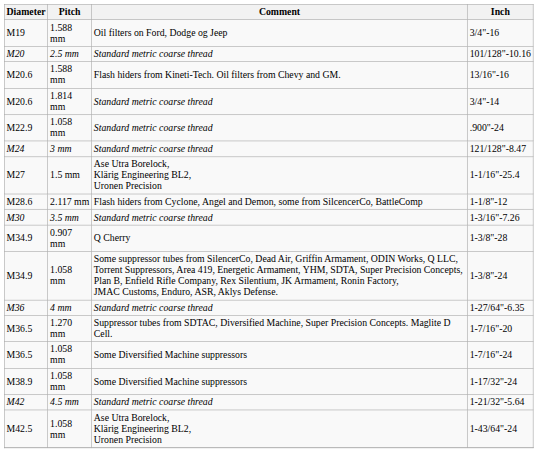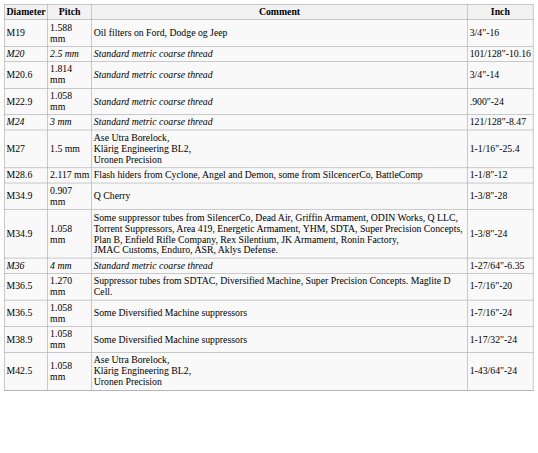 <table class="wikitable sortable" style="text-align: left;">
 <tr>
 <th>Diameter</th>
 <th>Pitch</th>
 <th>Comment</th>
 <th>Inch</th>
 </tr>
 <tr>
 <td>M19</td>
 <td>1.588 mm</td>
 <td>Oil filters on Ford, Dodge og Jeep</td>
 <td>3/4"-16</td>
 </tr>
 <tr>
 <td><em>M20</em></td>
 <td><em>2.5 mm</em></td>
 <td><em>Standard metric coarse thread</em></td>
 <td>101/128"-10.16</td>
-</tr>
-<tr>
-<td>M20.6</td>
-<td>1.588 mm</td>
-<td>Flash hiders from Kineti-Tech. Oil filters from Chevy and GM.</td>
-<td>13/16"-16</td>
 </tr>
 <tr>
 <td>M20.6</td>
 <td>1.814 mm</td>
 <td><em>Standard metric coarse thread</em></td>
 <td>3/4"-14</td>
 </tr>
 <tr>
 <td>M22.9</td>
 <td>1.058 mm</td>
 <td><em>Standard metric coarse thread</em></td>
 <td>.900"-24</td>
 </tr>
 <tr>
 <td><em>M24</em></td>
 <td><em>3 mm</em></td>
 <td><em>Standard metric coarse thread</em></td>
 <td>121/128"-8.47</td>
 </tr>
 <tr>
 <td>M27</td>
 <td>1.5 mm</td>
 <td>Ase Utra Borelock,<br> Klärig Engineering BL2,<br> Uronen Precision</td>
 <td>1-1/16"-25.4</td>
 </tr>
 <tr>
 <td>M28.6</td>
 <td>2.117 mm</td>
 <td>Flash hiders from Cyclone, Angel and Demon, some from SilcencerCo, BattleComp</td>
 <td>1-1/8"-12</td>
-</tr>
-<tr>
-<td><em>M30</em></td>
-<td><em>3.5 mm</em></td>
-<td><em>Standard metric coarse thread</em></td>
-<td>1-3/16"-7.26</td>
 </tr>
 <tr>
 <td>M34.9</td>
 <td>0.907 mm</td>
 <td>Q Cherry</td>
 <td>1-3/8"-28</td>
 </tr>
 <tr>
 <td>M34.9</td>
 <td>1.058 mm</td>
 <td>Some suppressor tubes from SilencerCo, Dead Air, Griffin Armament, ODIN Works, Q LLC,<br> Torrent Suppressors, Area 419, Energetic Armament, YHM, SDTA, Super Precision Concepts,<br> Plan B, Enfield Rifle Company, Rex Silentium, JK Armament, Ronin Factory,<br> JMAC Customs, Enduro, ASR, Aklys Defense.</td>
 <td>1-3/8"-24</td>
 </tr>
 <tr>
 <td><em>M36</em></td>
 <td><em>4 mm</em></td>
 <td><em>Standard metric coarse thread</em></td>
 <td>1-27/64"-6.35</td>
 </tr>
 <tr>
 <td>M36.5</td>
 <td>1.270 mm</td>
 <td>Suppressor tubes from SDTAC, Diversified Machine, Super Precision Concepts. Maglite D Cell.</td>
 <td>1-7/16"-20</td>
 </tr>
 <tr>
 <td>M36.5</td>
 <td>1.058 mm</td>
 <td>Some Diversified Machine suppressors</td>
 <td>1-7/16"-24</td>
 </tr>
 <tr>
 <td>M38.9</td>
 <td>1.058 mm</td>
 <td>Some Diversified Machine suppressors</td>
 <td>1-17/32"-24</td>
 </tr>
 <tr>
-<td><em>M42</em></td>
-<td><em>4.5 mm</em></td>
-<td><em>Standard metric coarse thread</em></td>
-<td>1-21/32"-5.64</td>
-</tr>
-<tr>
 <td>M42.5</td>
 <td>1.058 mm</td>
 <td>Ase Utra Borelock,<br> Klärig Engineering BL2,<br> Uronen Precision</td>
 <td>1-43/64"-24</td>
 </tr>
 <tr>
 </tr>
 <tr>
 </tr>
 </table>
